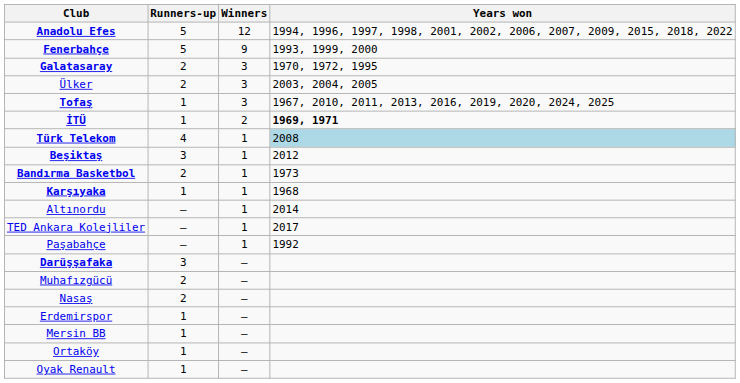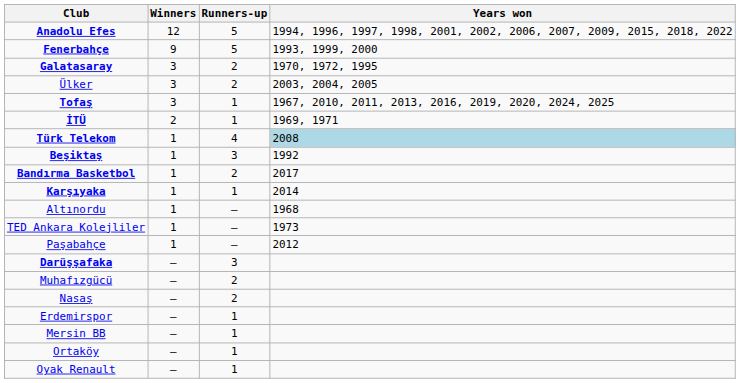 <table class="wikitable">
 <tr>
 <th>Club</th>
+<th>Winners</th>
 <th>Runners-up</th>
-<th>Winners</th>
 <th>Years won</th>
 </tr>
 <tr>
 <td align=center><strong><a href='#'>Anadolu Efes</a></strong></td>
+<td align=center>12</td>
 <td align=center>5</td>
-<td align=center>12</td>
 <td>1994, 1996, 1997, 1998, 2001, 2002, 2006, 2007, 2009, 2015, 2018, 2022</td>
 </tr>
 <tr>
 <td align=center><strong><a href='#'>Fenerbahçe</a></strong></td>
+<td align=center>9</td>
 <td align=center>5</td>
-<td align=center>9</td>
 <td>1993, 1999, 2000</td>
 </tr>
 <tr>
 <td align=center><strong><a href='#'>Galatasaray</a></strong></td>
+<td align=center>3</td>
 <td align=center>2</td>
-<td align=center>3</td>
 <td>1970, 1972, 1995</td>
 </tr>
 <tr>
 <td align=center><a href='#'>Ülker</a></td>
+<td align=center>3</td>
 <td align=center>2</td>
-<td align=center>3</td>
 <td>2003, 2004, 2005</td>
 </tr>
 <tr>
 <td align=center><strong><a href='#'>Tofaş</a></strong></td>
+<td align=center>3</td>
 <td align=center>1</td>
-<td align=center>3</td>
 <td>1967, 2010, 2011, 2013, 2016, 2019, 2020, 2024, 2025</td>
 </tr>
 <tr>
 <td align=center><strong><a href='#'>İTÜ</a></strong></td>
+<td align=center>2</td>
 <td align=center>1</td>
-<td align=center>2</td>
-<td><strong>1969, 1971</strong></td>
+<td>1969, 1971</td>
 </tr>
 <tr>
 <td align=center><strong><a href='#'>Türk Telekom</a></strong></td>
+<td align=center>1</td>
 <td align=center>4</td>
-<td align=center>1</td>
 <td style="background: lightblue;">2008</td>
 </tr>
 <tr>
 <td align=center><strong><a href='#'>Beşiktaş</a></strong></td>
+<td align=center>1</td>
 <td align=center>3</td>
-<td align=center>1</td>
-<td>2012</td>
+<td>1992</td>
 </tr>
 <tr>
 <td align=center><strong><a href='#'>Bandırma Basketbol</a></strong></td>
+<td align=center>1</td>
 <td align=center>2</td>
-<td align=center>1</td>
-<td>1973</td>
+<td>2017</td>
 </tr>
 <tr>
 <td align=center><strong><a href='#'>Karşıyaka</a></strong></td>
 <td align=center>1</td>
 <td align=center>1</td>
+<td>2014</td>
+</tr>
+<tr>
+<td align=center><a href='#'>Altınordu</a></td>
+<td align=center>1</td>
+<td align=center>–</td>
 <td>1968</td>
 </tr>
 <tr>
-<td align=center><a href='#'>Altınordu</a></td>
+<td align=center><a href='#'>TED Ankara Kolejliler</a></td>
+<td align=center>1</td>
 <td align=center>–</td>
-<td align=center>1</td>
-<td>2014</td>
-</tr>
-<tr>
-<td align=center><a href='#'>TED Ankara Kolejliler</a></td>
-<td align=center>–</td>
-<td align=center>1</td>
-<td>2017</td>
+<td>1973</td>
 </tr>
 <tr>
 <td align=center><a href='#'>Paşabahçe</a></td>
+<td align=center>1</td>
 <td align=center>–</td>
-<td align=center>1</td>
-<td>1992</td>
+<td>2012</td>
 </tr>
 <tr>
 <td align=center><strong><a href='#'>Darüşşafaka</a></strong></td>
+<td align=center>–</td>
 <td align=center>3</td>
-<td align=center>–</td>
 <td></td>
 </tr>
 <tr>
 <td align=center><a href='#'>Muhafızgücü</a></td>
+<td align=center>–</td>
 <td align=center>2</td>
-<td align=center>–</td>
 <td></td>
 </tr>
 <tr>
 <td align=center><a href='#'>Nasaş</a></td>
+<td align=center>–</td>
 <td align=center>2</td>
-<td align=center>–</td>
 <td></td>
 </tr>
 <tr>
 <td align=center><a href='#'>Erdemirspor</a></td>
+<td align=center>–</td>
 <td align=center>1</td>
-<td align=center>–</td>
 <td></td>
 </tr>
 <tr>
 <td align=center><a href='#'>Mersin BB</a></td>
+<td align=center>–</td>
 <td align=center>1</td>
-<td align=center>–</td>
 <td></td>
 </tr>
 <tr>
 <td align=center><a href='#'>Ortaköy</a></td>
+<td align=center>–</td>
 <td align=center>1</td>
-<td align=center>–</td>
 <td></td>
 </tr>
 <tr>
 <td align=center><a href='#'>Oyak Renault</a></td>
+<td align=center>–</td>
 <td align=center>1</td>
-<td align=center>–</td>
 <td></td>
 </tr>
 </table>
